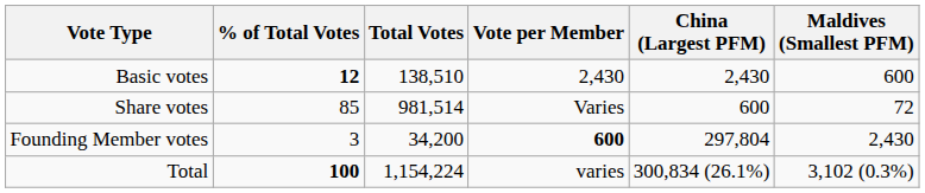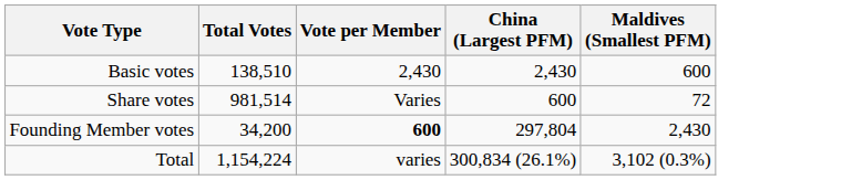 <table class="wikitable" style="text-align: right">
 <tr>
 <th>Vote Type</th>
-<th>% of Total Votes</th>
 <th>Total Votes</th>
 <th>Vote per Member</th>
 <th>China<br>(Largest PFM)</th>
 <th>Maldives<br>(Smallest PFM)</th>
 </tr>
 <tr>
 <td>Basic votes</td>
-<td><strong>12</strong></td>
 <td>138,510</td>
 <td>2,430</td>
 <td>2,430</td>
 <td>600</td>
 </tr>
 <tr>
 <td>Share votes</td>
-<td>85</td>
 <td>981,514</td>
 <td>Varies</td>
 <td>600</td>
 <td>72</td>
 </tr>
 <tr>
 <td>Founding Member votes</td>
-<td>3</td>
 <td>34,200</td>
 <td><strong>600</strong></td>
 <td>297,804</td>
 <td>2,430</td>
 </tr>
 <tr>
 <td>Total</td>
-<td><strong>100</strong></td>
 <td>1,154,224</td>
 <td>varies</td>
 <td>300,834 (26.1%)</td>
 <td>3,102 (0.3%)</td>
 </tr>
 </table>
